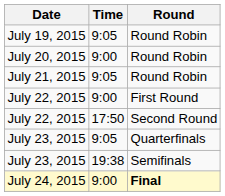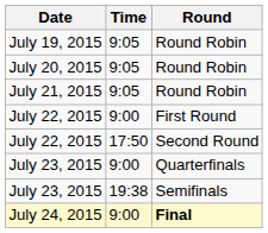 <table class="wikitable">
 <tr>
 <th>Date</th>
 <th>Time</th>
 <th>Round</th>
 </tr>
 <tr>
 <td>July 19, 2015</td>
 <td>9:05</td>
 <td>Round Robin</td>
 </tr>
 <tr>
 <td>July 20, 2015</td>
-<td>9:00</td>
+<td>9:05</td>
 <td>Round Robin</td>
 </tr>
 <tr>
 <td>July 21, 2015</td>
 <td>9:05</td>
 <td>Round Robin</td>
 </tr>
 <tr>
 <td>July 22, 2015</td>
 <td>9:00</td>
 <td>First Round</td>
 </tr>
 <tr>
 <td>July 22, 2015</td>
 <td>17:50</td>
 <td>Second Round</td>
 </tr>
 <tr>
 <td>July 23, 2015</td>
-<td>9:05</td>
+<td>9:00</td>
 <td>Quarterfinals</td>
 </tr>
 <tr>
 <td>July 23, 2015</td>
 <td>19:38</td>
 <td>Semifinals</td>
 </tr>
 <tr style=background:lemonchiffon>
 <td>July 24, 2015</td>
 <td>9:00</td>
 <td><strong>Final</strong></td>
 </tr>
 </table>
